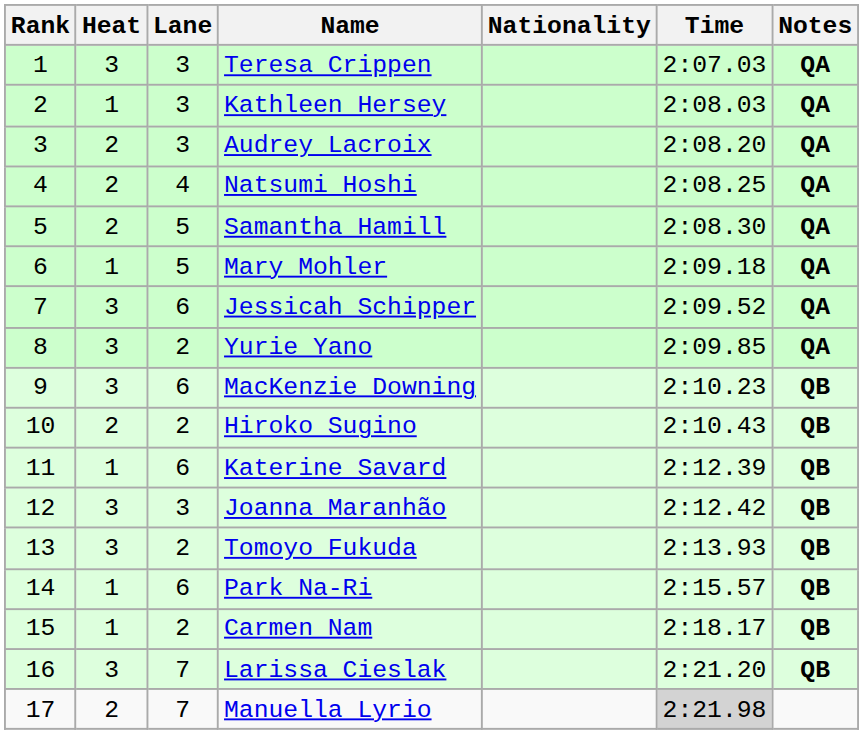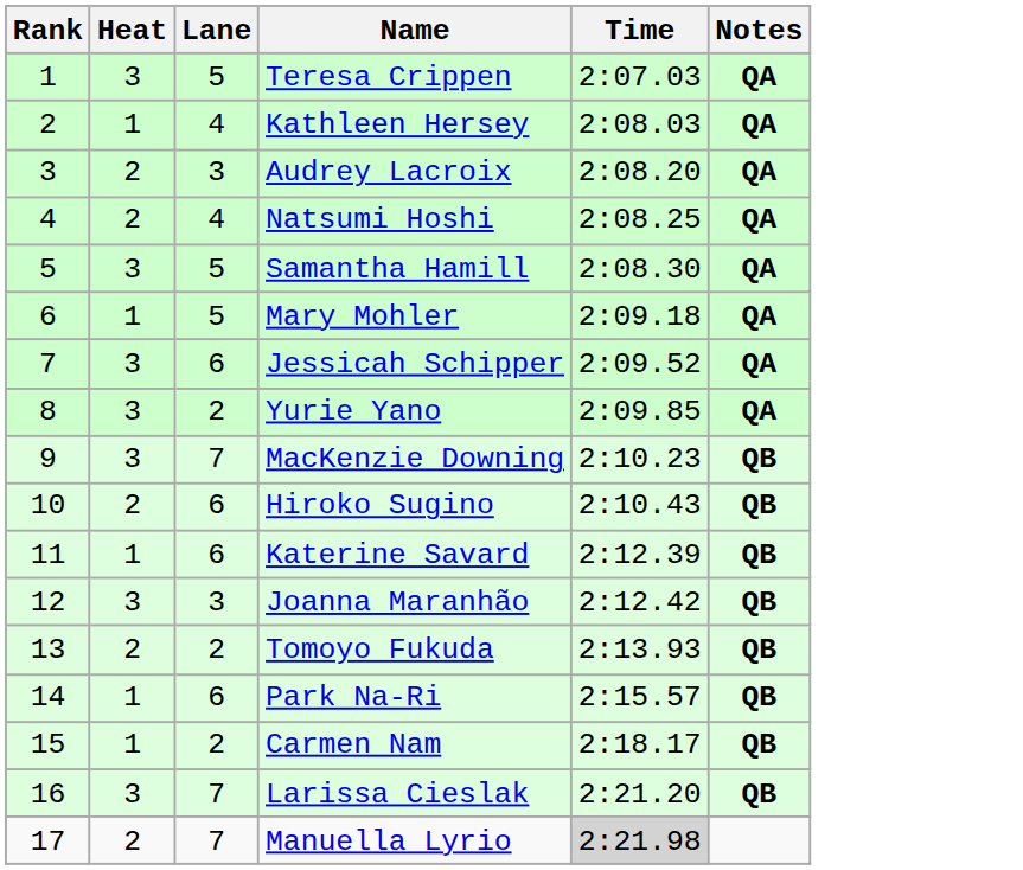 <table class="wikitable sortable" style="text-align:center">
 <tr>
 <th>Rank</th>
 <th>Heat</th>
 <th>Lane</th>
 <th>Name</th>
-<th>Nationality</th>
 <th>Time</th>
 <th>Notes</th>
 </tr>
 <tr bgcolor=ccffcc>
 <td>1</td>
 <td>3</td>
-<td>3</td>
+<td>5</td>
 <td align=left><a href='#'>Teresa Crippen</a></td>
-<td align=left></td>
 <td>2:07.03</td>
 <td><strong>QA</strong></td>
 </tr>
 <tr bgcolor=ccffcc>
 <td>2</td>
 <td>1</td>
-<td>3</td>
+<td>4</td>
 <td align=left><a href='#'>Kathleen Hersey</a></td>
-<td align=left></td>
 <td>2:08.03</td>
 <td><strong>QA</strong></td>
 </tr>
 <tr bgcolor=ccffcc>
 <td>3</td>
 <td>2</td>
 <td>3</td>
 <td align=left><a href='#'>Audrey Lacroix</a></td>
-<td align=left></td>
 <td>2:08.20</td>
 <td><strong>QA</strong></td>
 </tr>
 <tr bgcolor=ccffcc>
 <td>4</td>
 <td>2</td>
 <td>4</td>
 <td align=left><a href='#'>Natsumi Hoshi</a></td>
-<td align=left></td>
 <td>2:08.25</td>
 <td><strong>QA</strong></td>
 </tr>
 <tr bgcolor=ccffcc>
 <td>5</td>
-<td>2</td>
+<td>3</td>
 <td>5</td>
 <td align=left><a href='#'>Samantha Hamill</a></td>
-<td align=left></td>
 <td>2:08.30</td>
 <td><strong>QA</strong></td>
 </tr>
 <tr bgcolor=ccffcc>
 <td>6</td>
 <td>1</td>
 <td>5</td>
 <td align=left><a href='#'>Mary Mohler</a></td>
-<td align=left></td>
 <td>2:09.18</td>
 <td><strong>QA</strong></td>
 </tr>
 <tr bgcolor=ccffcc>
 <td>7</td>
 <td>3</td>
 <td>6</td>
 <td align=left><a href='#'>Jessicah Schipper</a></td>
-<td align=left></td>
 <td>2:09.52</td>
 <td><strong>QA</strong></td>
 </tr>
 <tr bgcolor=ccffcc>
 <td>8</td>
 <td>3</td>
 <td>2</td>
 <td align=left><a href='#'>Yurie Yano</a></td>
-<td align=left></td>
 <td>2:09.85</td>
 <td><strong>QA</strong></td>
 </tr>
 <tr bgcolor=ddffdd>
 <td>9</td>
 <td>3</td>
-<td>6</td>
+<td>7</td>
 <td align=left><a href='#'>MacKenzie Downing</a></td>
-<td align=left></td>
 <td>2:10.23</td>
 <td><strong>QB</strong></td>
 </tr>
 <tr bgcolor=ddffdd>
 <td>10</td>
 <td>2</td>
-<td>2</td>
+<td>6</td>
 <td align=left><a href='#'>Hiroko Sugino</a></td>
-<td align=left></td>
 <td>2:10.43</td>
 <td><strong>QB</strong></td>
 </tr>
 <tr bgcolor=ddffdd>
 <td>11</td>
 <td>1</td>
 <td>6</td>
 <td align=left><a href='#'>Katerine Savard</a></td>
-<td align=left></td>
 <td>2:12.39</td>
 <td><strong>QB</strong></td>
 </tr>
 <tr bgcolor=ddffdd>
 <td>12</td>
 <td>3</td>
 <td>3</td>
 <td align=left><a href='#'>Joanna Maranhão</a></td>
-<td align=left></td>
 <td>2:12.42</td>
 <td><strong>QB</strong></td>
 </tr>
 <tr bgcolor=ddffdd>
 <td>13</td>
-<td>3</td>
+<td>2</td>
 <td>2</td>
 <td align=left><a href='#'>Tomoyo Fukuda</a></td>
-<td align=left></td>
 <td>2:13.93</td>
 <td><strong>QB</strong></td>
 </tr>
 <tr bgcolor=ddffdd>
 <td>14</td>
 <td>1</td>
 <td>6</td>
 <td align=left><a href='#'>Park Na-Ri</a></td>
-<td align=left></td>
 <td>2:15.57</td>
 <td><strong>QB</strong></td>
 </tr>
 <tr bgcolor=ddffdd>
 <td>15</td>
 <td>1</td>
 <td>2</td>
 <td align=left><a href='#'>Carmen Nam</a></td>
-<td align=left></td>
 <td>2:18.17</td>
 <td><strong>QB</strong></td>
 </tr>
 <tr bgcolor=ddffdd>
 <td>16</td>
 <td>3</td>
 <td>7</td>
 <td align=left><a href='#'>Larissa Cieslak</a></td>
-<td align=left></td>
 <td>2:21.20</td>
 <td><strong>QB</strong></td>
 </tr>
 <tr>
 <td>17</td>
 <td>2</td>
 <td>7</td>
 <td align=left><a href='#'>Manuella Lyrio</a></td>
-<td align=left></td>
 <td style="background: lightgrey;">2:21.98</td>
 <td></td>
 </tr>
 </table>
